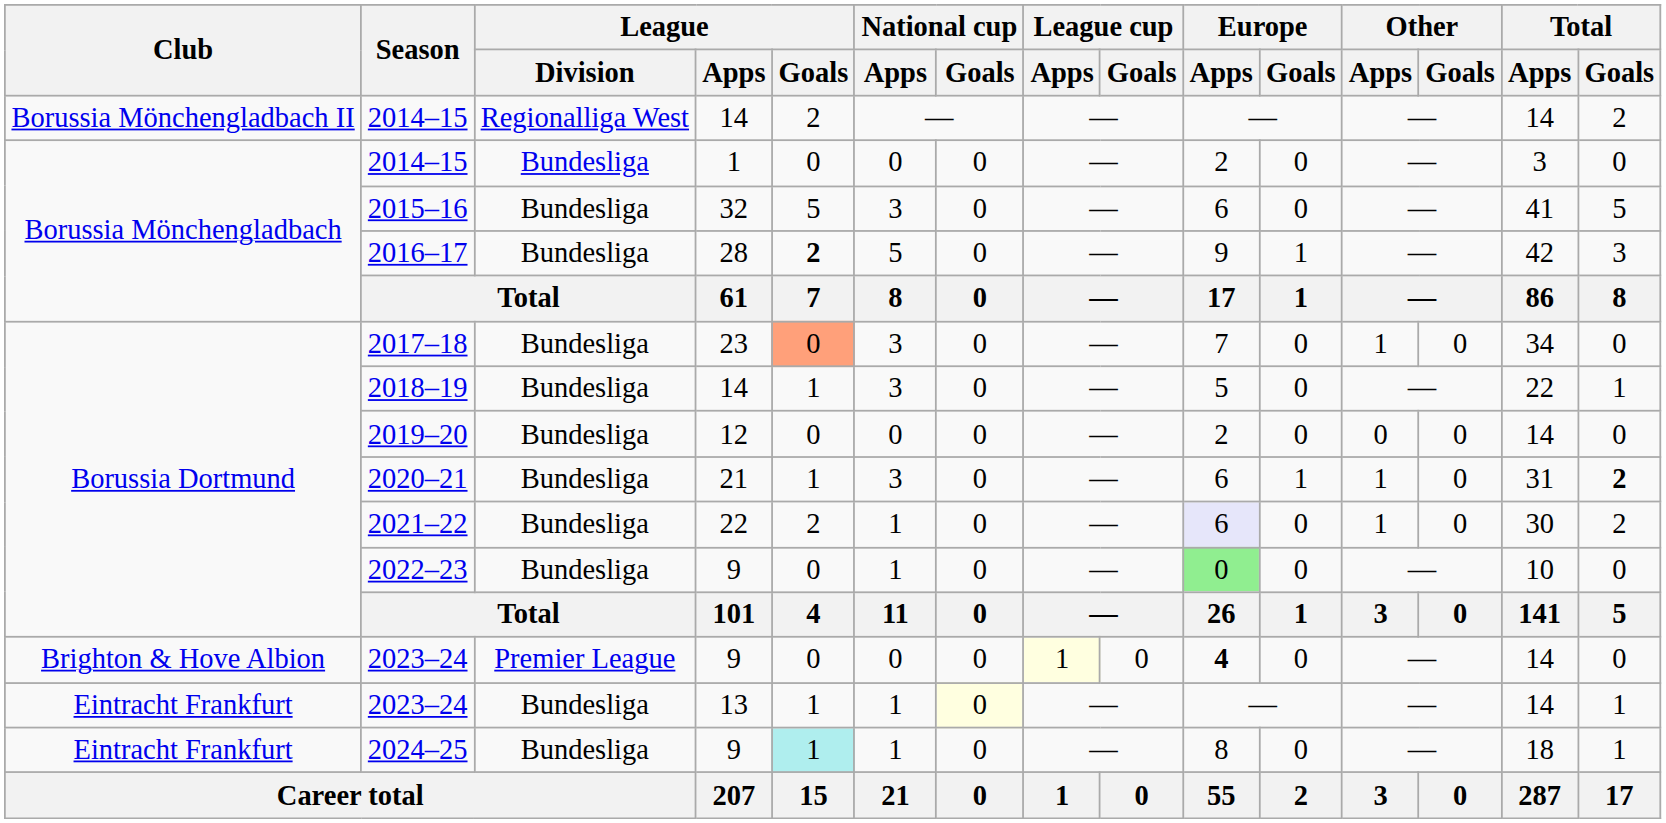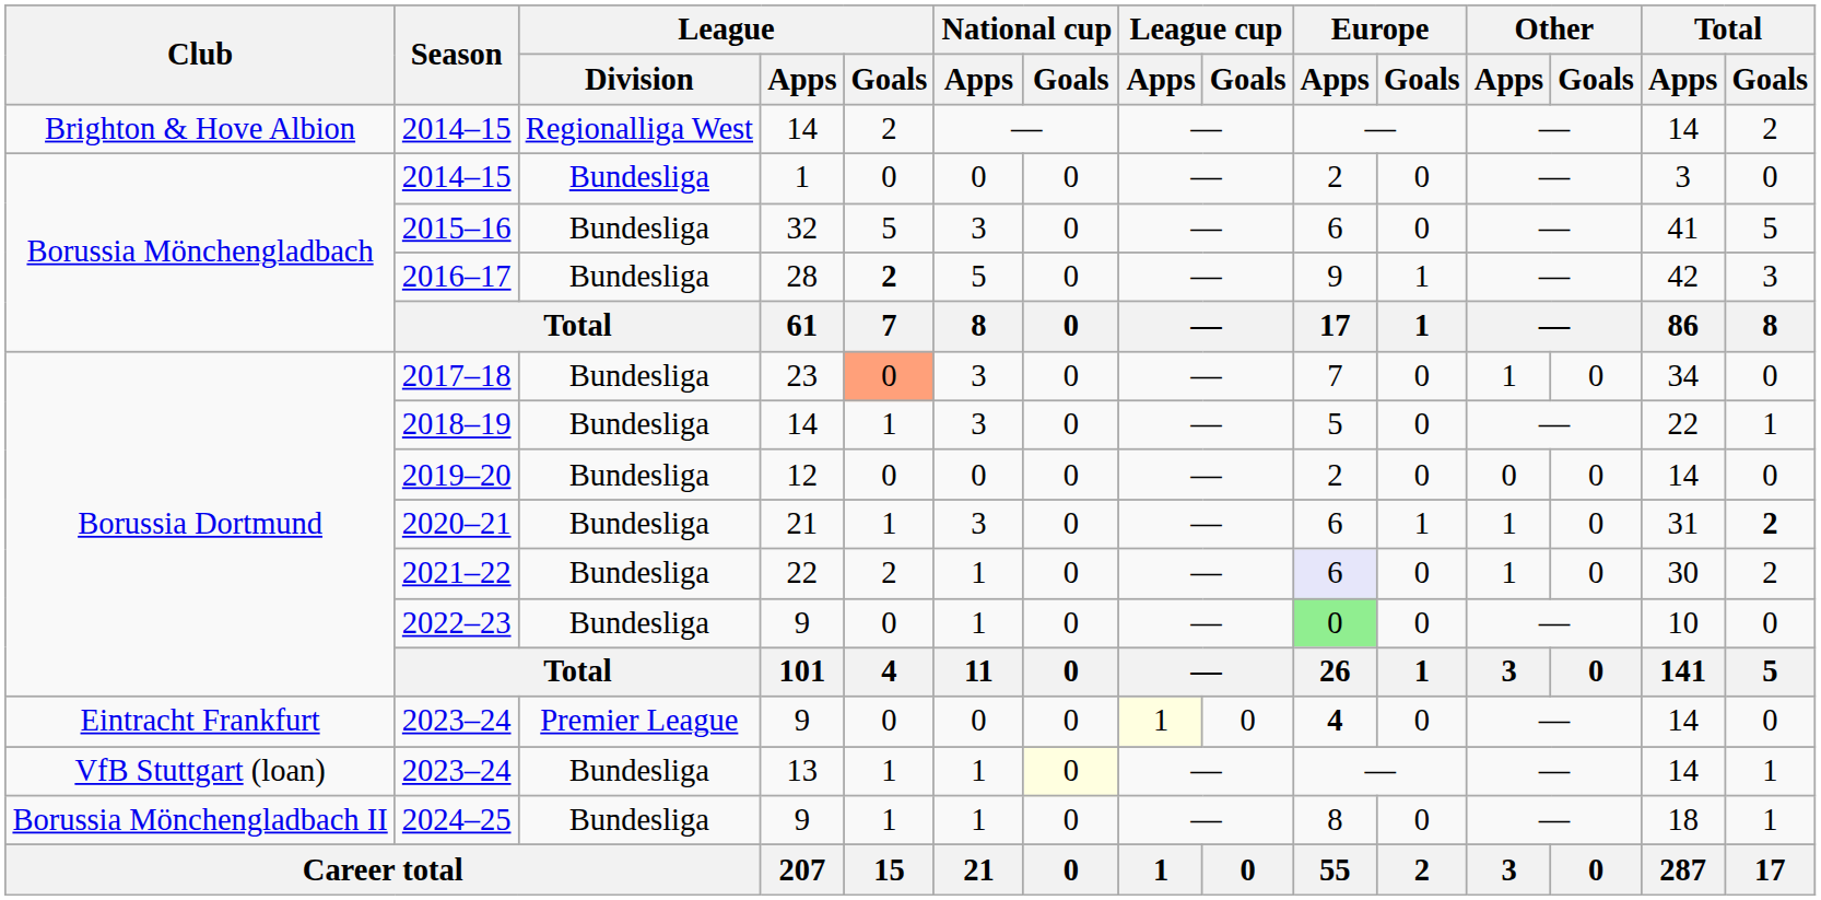 <table class="wikitable" style="text-align: center;">
 <tr>
 <th rowspan="2">Club</th>
 <th rowspan="2">Season</th>
 <th colspan="3">League</th>
 <th colspan="2">National cup</th>
 <th colspan="2">League cup</th>
 <th colspan="2">Europe</th>
 <th colspan="2">Other</th>
 <th colspan="2">Total</th>
 </tr>
 <tr>
 <th>Division</th>
 <th>Apps</th>
 <th>Goals</th>
 <th>Apps</th>
 <th>Goals</th>
 <th>Apps</th>
 <th>Goals</th>
 <th>Apps</th>
 <th>Goals</th>
 <th>Apps</th>
 <th>Goals</th>
 <th>Apps</th>
 <th>Goals</th>
 </tr>
 <tr>
-<td><a href='#'>Borussia Mönchengladbach II</a></td>
+<td><a href='#'>Brighton & Hove Albion</a></td>
 <td><a href='#'>2014–15</a></td>
 <td><a href='#'>Regionalliga West</a></td>
 <td>14</td>
 <td>2</td>
 <td colspan="2">—</td>
 <td colspan="2">—</td>
 <td colspan="2">—</td>
 <td colspan="2">—</td>
 <td>14</td>
 <td>2</td>
 </tr>
 <tr>
 <td rowspan="4"><a href='#'>Borussia Mönchengladbach</a></td>
 <td><a href='#'>2014–15</a></td>
 <td><a href='#'>Bundesliga</a></td>
 <td>1</td>
 <td>0</td>
 <td>0</td>
 <td>0</td>
 <td colspan="2">—</td>
 <td>2</td>
 <td>0</td>
 <td colspan="2">—</td>
 <td>3</td>
 <td>0</td>
 </tr>
 <tr>
 <td><a href='#'>2015–16</a></td>
 <td>Bundesliga</td>
 <td>32</td>
 <td>5</td>
 <td>3</td>
 <td>0</td>
 <td colspan="2">—</td>
 <td>6</td>
 <td>0</td>
 <td colspan="2">—</td>
 <td>41</td>
 <td>5</td>
 </tr>
 <tr>
 <td><a href='#'>2016–17</a></td>
 <td>Bundesliga</td>
 <td>28</td>
 <td><strong>2</strong></td>
 <td>5</td>
 <td>0</td>
 <td colspan="2">—</td>
 <td>9</td>
 <td>1</td>
 <td colspan="2">—</td>
 <td>42</td>
 <td>3</td>
 </tr>
 <tr>
 <th colspan="2">Total</th>
 <th>61</th>
 <th>7</th>
 <th>8</th>
 <th>0</th>
 <th colspan="2">—</th>
 <th>17</th>
 <th>1</th>
 <th colspan="2">—</th>
 <th>86</th>
 <th>8</th>
 </tr>
 <tr>
 <td rowspan="7"><a href='#'>Borussia Dortmund</a></td>
 <td><a href='#'>2017–18</a></td>
 <td>Bundesliga</td>
 <td>23</td>
 <td style="background: lightsalmon;">0</td>
 <td>3</td>
 <td>0</td>
 <td colspan="2">—</td>
 <td>7</td>
 <td>0</td>
 <td>1</td>
 <td>0</td>
 <td>34</td>
 <td>0</td>
 </tr>
 <tr>
 <td><a href='#'>2018–19</a></td>
 <td>Bundesliga</td>
 <td>14</td>
 <td>1</td>
 <td>3</td>
 <td>0</td>
 <td colspan="2">—</td>
 <td>5</td>
 <td>0</td>
 <td colspan="2">—</td>
 <td>22</td>
 <td>1</td>
 </tr>
 <tr>
 <td><a href='#'>2019–20</a></td>
 <td>Bundesliga</td>
 <td>12</td>
 <td>0</td>
 <td>0</td>
 <td>0</td>
 <td colspan="2">—</td>
 <td>2</td>
 <td>0</td>
 <td>0</td>
 <td>0</td>
 <td>14</td>
 <td>0</td>
 </tr>
 <tr>
 <td><a href='#'>2020–21</a></td>
 <td>Bundesliga</td>
 <td>21</td>
 <td>1</td>
 <td>3</td>
 <td>0</td>
 <td colspan="2">—</td>
 <td>6</td>
 <td>1</td>
 <td>1</td>
 <td>0</td>
 <td>31</td>
 <td><strong>2</strong></td>
 </tr>
 <tr>
 <td><a href='#'>2021–22</a></td>
 <td>Bundesliga</td>
 <td>22</td>
 <td>2</td>
 <td>1</td>
 <td>0</td>
 <td colspan="2">—</td>
 <td style="background: lavender;">6</td>
 <td>0</td>
 <td>1</td>
 <td>0</td>
 <td>30</td>
 <td>2</td>
 </tr>
 <tr>
 <td><a href='#'>2022–23</a></td>
 <td>Bundesliga</td>
 <td>9</td>
 <td>0</td>
 <td>1</td>
 <td>0</td>
 <td colspan="2">—</td>
 <td style="background: lightgreen;">0</td>
 <td>0</td>
 <td colspan="2">—</td>
 <td>10</td>
 <td>0</td>
 </tr>
 <tr>
 <th colspan="2">Total</th>
 <th>101</th>
 <th>4</th>
 <th>11</th>
 <th>0</th>
 <th colspan="2">—</th>
 <th>26</th>
 <th>1</th>
 <th>3</th>
 <th>0</th>
 <th>141</th>
 <th>5</th>
 </tr>
 <tr>
-<td><a href='#'>Brighton & Hove Albion</a></td>
+<td><a href='#'>Eintracht Frankfurt</a></td>
 <td><a href='#'>2023–24</a></td>
 <td><a href='#'>Premier League</a></td>
 <td>9</td>
 <td>0</td>
 <td>0</td>
 <td>0</td>
 <td style="background: lightyellow;">1</td>
 <td>0</td>
 <td><strong>4</strong></td>
 <td>0</td>
 <td colspan="2">—</td>
 <td>14</td>
 <td>0</td>
 </tr>
 <tr>
-<td><a href='#'>Eintracht Frankfurt</a></td>
+<td><a href='#'>VfB Stuttgart</a> (loan)</td>
 <td><a href='#'>2023–24</a></td>
 <td>Bundesliga</td>
 <td>13</td>
 <td>1</td>
 <td>1</td>
 <td style="background: lightyellow;">0</td>
 <td colspan="2">—</td>
 <td colspan="2">—</td>
 <td colspan="2">—</td>
 <td>14</td>
 <td>1</td>
 </tr>
 <tr>
-<td><a href='#'>Eintracht Frankfurt</a></td>
+<td><a href='#'>Borussia Mönchengladbach II</a></td>
 <td><a href='#'>2024–25</a></td>
 <td>Bundesliga</td>
 <td>9</td>
-<td style="background: paleturquoise;">1</td>
+<td>1</td>
 <td>1</td>
 <td>0</td>
 <td colspan="2">—</td>
 <td>8</td>
 <td>0</td>
 <td colspan="2">—</td>
 <td>18</td>
 <td>1</td>
 </tr>
 <tr>
 <th colspan="3">Career total</th>
 <th>207</th>
 <th>15</th>
 <th>21</th>
 <th>0</th>
 <th>1</th>
 <th>0</th>
 <th>55</th>
 <th>2</th>
 <th>3</th>
 <th>0</th>
 <th>287</th>
 <th>17</th>
 </tr>
 </table>
